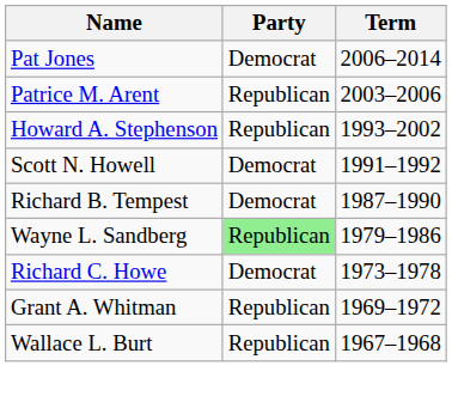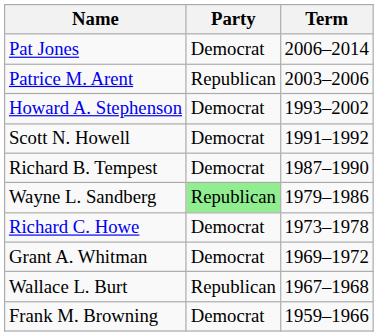 <table class="wikitable">
 <tr>
 <th>Name</th>
 <th>Party</th>
 <th>Term</th>
 </tr>
 <tr>
 <td><a href='#'>Pat Jones</a></td>
 <td>Democrat</td>
 <td>2006–2014</td>
 </tr>
 <tr>
 <td><a href='#'>Patrice M. Arent</a></td>
 <td>Republican</td>
 <td>2003–2006</td>
 </tr>
 <tr>
 <td><a href='#'>Howard A. Stephenson</a></td>
-<td>Republican</td>
+<td>Democrat</td>
 <td>1993–2002</td>
 </tr>
 <tr>
 <td>Scott N. Howell</td>
 <td>Democrat</td>
 <td>1991–1992</td>
 </tr>
 <tr>
 <td>Richard B. Tempest</td>
 <td>Democrat</td>
 <td>1987–1990</td>
 </tr>
 <tr>
 <td>Wayne L. Sandberg</td>
 <td style="background: lightgreen;">Republican</td>
 <td>1979–1986</td>
 </tr>
 <tr>
 <td><a href='#'>Richard C. Howe</a></td>
 <td>Democrat</td>
 <td>1973–1978</td>
 </tr>
 <tr>
 <td>Grant A. Whitman</td>
-<td>Republican</td>
+<td>Democrat</td>
 <td>1969–1972</td>
 </tr>
 <tr>
 <td>Wallace L. Burt</td>
 <td>Republican</td>
 <td>1967–1968</td>
 </tr>
+<tr>
+<td>Frank M. Browning</td>
+<td>Democrat</td>
+<td>1959–1966</td>
+</tr>
 </table>
